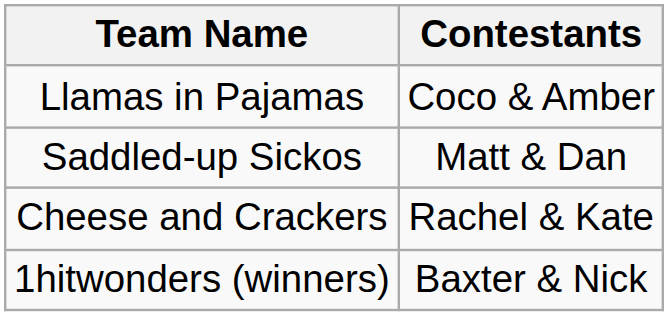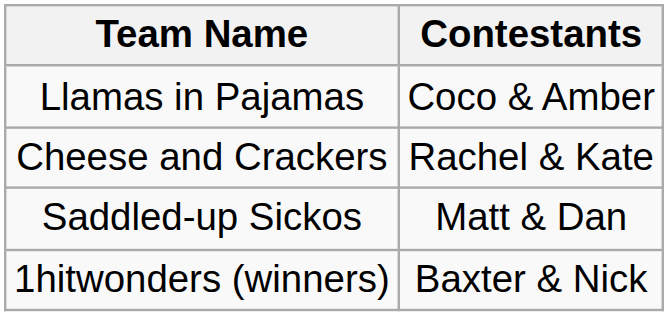 <table class="wikitable" style="text-align:center">
 <tr valign="top">
 <th>Team Name</th>
 <th>Contestants</th>
 </tr>
 <tr>
 <td>Llamas in Pajamas</td>
 <td>Coco & Amber</td>
 </tr>
 <tr>
+<td>Cheese and Crackers</td>
+<td>Rachel & Kate</td>
+</tr>
+<tr>
 <td>Saddled-up Sickos</td>
 <td>Matt & Dan</td>
-</tr>
-<tr>
-<td>Cheese and Crackers</td>
-<td>Rachel & Kate</td>
 </tr>
 <tr>
 <td>1hitwonders (winners)</td>
 <td>Baxter & Nick</td>
 </tr>
 </table>
